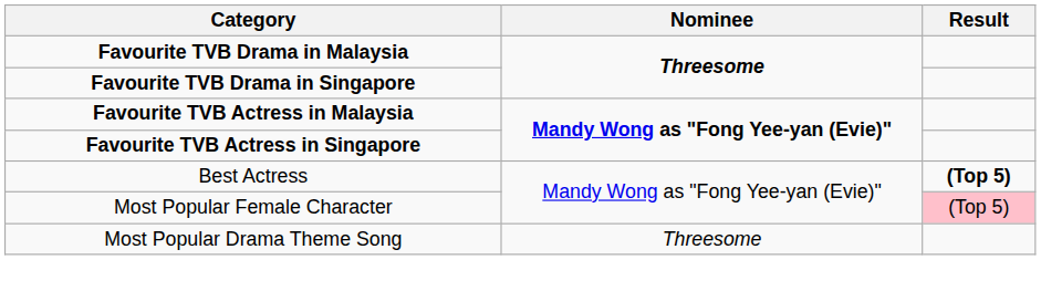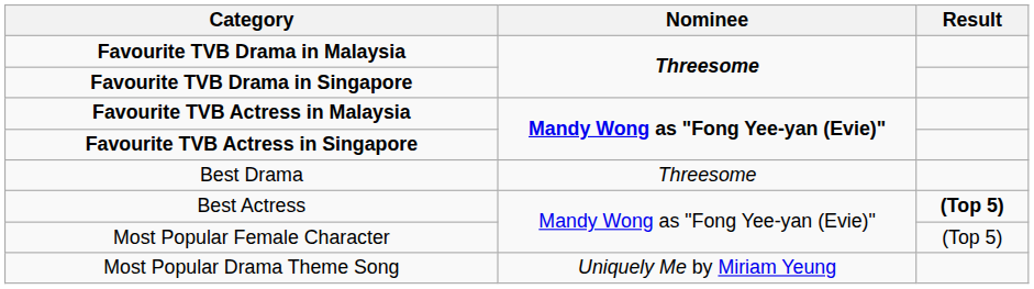 <table class="wikitable" style="width:95%; text-align:center;">
 <tr>
 <th style="width:290px;">Category</th>
 <th style="width:245px;">Nominee</th>
 <th style="width:60px;">Result</th>
 </tr>
 <tr>
 <td><strong> Favourite TVB Drama in Malaysia </strong></td>
 <td rowspan=2><strong><em>Threesome</em></strong></td>
 <td></td>
 </tr>
 <tr>
 <td><strong> Favourite TVB Drama in Singapore </strong></td>
 <td></td>
 </tr>
 <tr>
 <td><strong> Favourite TVB Actress in Malaysia </strong></td>
 <td rowspan=2><strong><a href='#'>Mandy Wong</a> as "Fong Yee-yan (Evie)"</strong></td>
 <td></td>
 </tr>
 <tr>
 <td><strong> Favourite TVB Actress in Singapore </strong></td>
 <td></td>
 </tr>
 <tr>
+<td>Best Drama</td>
+<td><em>Threesome</em></td>
+<td></td>
+</tr>
+<tr>
 <td>Best Actress</td>
 <td rowspan=2><a href='#'>Mandy Wong</a> as "Fong Yee-yan (Evie)"</td>
 <td><strong> (Top 5)</strong></td>
 </tr>
 <tr>
 <td>Most Popular Female Character</td>
-<td style="background: pink;"> (Top 5)</td>
+<td> (Top 5)</td>
 </tr>
 <tr>
 <td>Most Popular Drama Theme Song</td>
-<td><em>Threesome</em></td>
+<td><em>Uniquely Me</em> by <a href='#'>Miriam Yeung</a></td>
 <td></td>
 </tr>
 </table>
